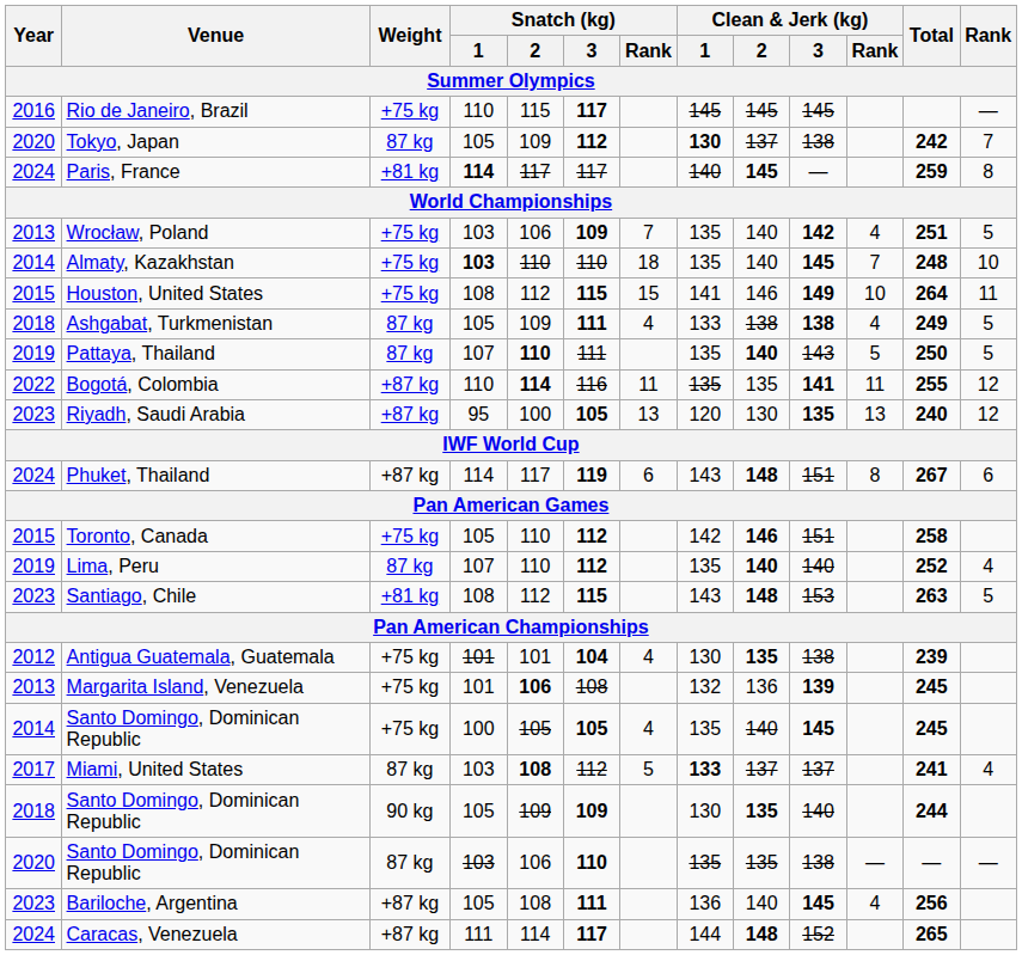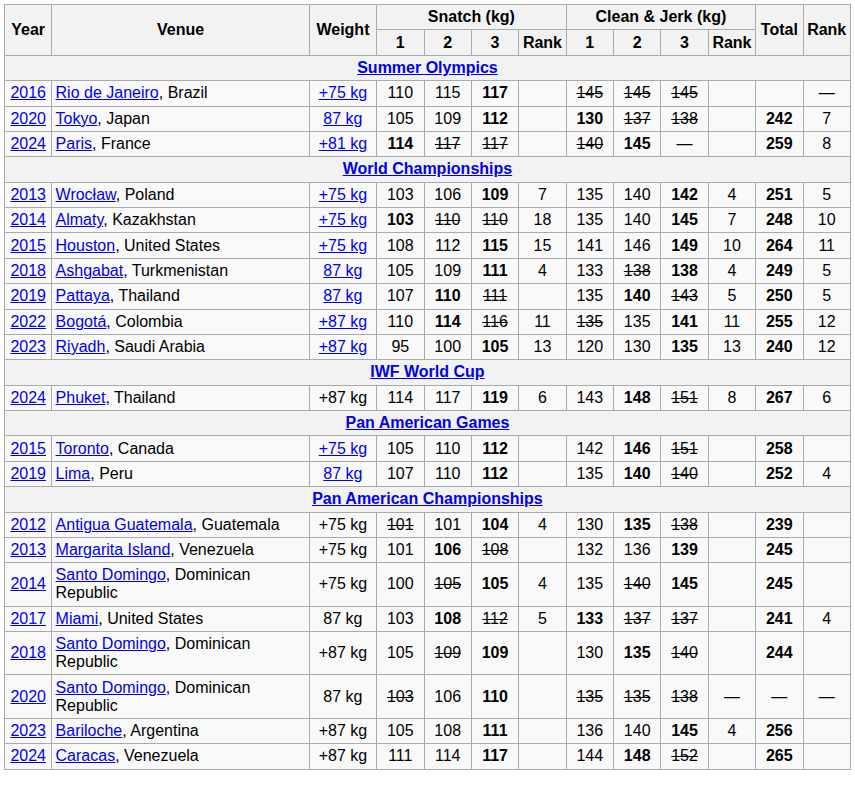 <table class = "wikitable" style="text-align:center;">
 <tr>
 <th rowspan=2 width=40>Year</th>
 <th rowspan=2 width=250>Venue</th>
 <th rowspan=2 width=60>Weight</th>
 <th colspan=4>Snatch (kg)</th>
 <th colspan=4>Clean & Jerk (kg)</th>
 <th rowspan=2 width=40>Total</th>
 <th rowspan=2 width=40>Rank</th>
 </tr>
 <tr>
 <th width=40>1</th>
 <th width=40>2</th>
 <th width=40>3</th>
 <th width=40>Rank</th>
 <th width=40>1</th>
 <th width=40>2</th>
 <th width=40>3</th>
 <th width=40>Rank</th>
 </tr>
 <tr>
 <th colspan=13><a href='#'>Summer Olympics</a></th>
 </tr>
 <tr>
 <td><a href='#'>2016</a></td>
 <td align=left><a href='#'>Rio de Janeiro</a>, Brazil</td>
 <td><a href='#'>+75 kg</a></td>
 <td>110</td>
 <td>115</td>
 <td><strong>117</strong></td>
 <td></td>
 <td><s>145</s></td>
 <td><s>145</s></td>
 <td><s>145</s></td>
 <td></td>
 <td></td>
 <td>—</td>
 </tr>
 <tr>
 <td><a href='#'>2020</a></td>
 <td align=left><a href='#'>Tokyo</a>, Japan</td>
 <td><a href='#'>87 kg</a></td>
 <td>105</td>
 <td>109</td>
 <td><strong>112</strong></td>
 <td></td>
 <td><strong>130</strong></td>
 <td><s>137</s></td>
 <td><s>138</s></td>
 <td></td>
 <td><strong>242</strong></td>
 <td>7</td>
 </tr>
 <tr>
 <td><a href='#'>2024</a></td>
 <td align=left><a href='#'>Paris</a>, France</td>
 <td><a href='#'>+81 kg</a></td>
 <td><strong>114</strong></td>
 <td><s>117</s></td>
 <td><s>117</s></td>
 <td></td>
 <td><s>140</s></td>
 <td><strong>145</strong></td>
 <td>—</td>
 <td></td>
 <td><strong>259</strong></td>
 <td>8</td>
 </tr>
 <tr>
 <th colspan=13><a href='#'>World Championships</a></th>
 </tr>
 <tr>
 <td><a href='#'>2013</a></td>
 <td align="left"><a href='#'>Wrocław</a>, Poland</td>
 <td><a href='#'>+75 kg</a></td>
 <td>103</td>
 <td>106</td>
 <td><strong>109</strong></td>
 <td>7</td>
 <td>135</td>
 <td>140</td>
 <td><strong>142</strong></td>
 <td>4</td>
 <td><strong>251</strong></td>
 <td>5</td>
 </tr>
 <tr>
 <td><a href='#'>2014</a></td>
 <td align=left><a href='#'>Almaty</a>, Kazakhstan</td>
 <td><a href='#'>+75 kg</a></td>
 <td><strong>103</strong></td>
 <td><s>110</s></td>
 <td><s>110</s></td>
 <td>18</td>
 <td>135</td>
 <td>140</td>
 <td><strong>145</strong></td>
 <td>7</td>
 <td><strong>248</strong></td>
 <td>10</td>
 </tr>
 <tr>
 <td><a href='#'>2015</a></td>
 <td align="left"><a href='#'>Houston</a>, United States</td>
 <td><a href='#'>+75 kg</a></td>
 <td>108</td>
 <td>112</td>
 <td><strong>115</strong></td>
 <td>15</td>
 <td>141</td>
 <td>146</td>
 <td><strong>149</strong></td>
 <td>10</td>
 <td><strong>264</strong></td>
 <td>11</td>
 </tr>
 <tr>
 <td><a href='#'>2018</a></td>
 <td align=left><a href='#'>Ashgabat</a>, Turkmenistan</td>
 <td><a href='#'>87 kg</a></td>
 <td>105</td>
 <td>109</td>
 <td><strong>111</strong></td>
 <td>4</td>
 <td>133</td>
 <td><s>138</s></td>
 <td><strong>138</strong></td>
 <td>4</td>
 <td><strong>249</strong></td>
 <td>5</td>
 </tr>
 <tr>
 <td><a href='#'>2019</a></td>
 <td align=left><a href='#'>Pattaya</a>, Thailand</td>
 <td><a href='#'>87 kg</a></td>
 <td>107</td>
 <td><strong>110</strong></td>
 <td><s>111</s></td>
 <td></td>
 <td>135</td>
 <td><strong>140</strong></td>
 <td><s>143</s></td>
 <td>5</td>
 <td><strong>250</strong></td>
 <td>5</td>
 </tr>
 <tr>
 <td><a href='#'>2022</a></td>
 <td align=left><a href='#'>Bogotá</a>, Colombia</td>
 <td><a href='#'>+87 kg</a></td>
 <td>110</td>
 <td><strong>114</strong></td>
 <td><s>116</s></td>
 <td>11</td>
 <td><s>135</s></td>
 <td>135</td>
 <td><strong>141</strong></td>
 <td>11</td>
 <td><strong>255</strong></td>
 <td>12</td>
 </tr>
 <tr>
 <td><a href='#'>2023</a></td>
 <td align=left><a href='#'>Riyadh</a>, Saudi Arabia</td>
 <td><a href='#'>+87 kg</a></td>
 <td>95</td>
 <td>100</td>
 <td><strong>105</strong></td>
 <td>13</td>
 <td>120</td>
 <td>130</td>
 <td><strong>135</strong></td>
 <td>13</td>
 <td><strong>240</strong></td>
 <td>12</td>
 </tr>
 <tr>
 <th colspan=13><a href='#'>IWF World Cup</a></th>
 </tr>
 <tr>
 <td><a href='#'>2024</a></td>
 <td align=left><a href='#'>Phuket</a>, Thailand</td>
 <td>+87 kg</td>
 <td>114</td>
 <td>117</td>
 <td><strong>119</strong></td>
 <td>6</td>
 <td>143</td>
 <td><strong>148</strong></td>
 <td><s>151</s></td>
 <td>8</td>
 <td><strong>267</strong></td>
 <td>6</td>
 </tr>
 <tr>
 <th colspan=13><a href='#'>Pan American Games</a></th>
 </tr>
 <tr>
 <td><a href='#'>2015</a></td>
 <td align=left><a href='#'>Toronto</a>, Canada</td>
 <td><a href='#'>+75 kg</a></td>
 <td>105</td>
 <td>110</td>
 <td><strong>112</strong></td>
 <td></td>
 <td>142</td>
 <td><strong>146</strong></td>
 <td><s>151</s></td>
 <td></td>
 <td><strong>258</strong></td>
 <td></td>
 </tr>
 <tr>
 <td><a href='#'>2019</a></td>
 <td align=left><a href='#'>Lima</a>, Peru</td>
 <td><a href='#'>87 kg</a></td>
 <td>107</td>
 <td>110</td>
 <td><strong>112</strong></td>
 <td></td>
 <td>135</td>
 <td><strong>140</strong></td>
 <td><s>140</s></td>
 <td></td>
 <td><strong>252</strong></td>
 <td>4</td>
 </tr>
 <tr>
-<td><a href='#'>2023</a></td>
-<td align=left><a href='#'>Santiago</a>, Chile</td>
-<td><a href='#'>+81 kg</a></td>
-<td>108</td>
-<td>112</td>
-<td><strong>115</strong></td>
-<td></td>
-<td>143</td>
-<td><strong>148</strong></td>
-<td><s>153</s></td>
-<td></td>
-<td><strong>263</strong></td>
-<td>5</td>
-</tr>
-<tr>
 <th colspan=13><a href='#'>Pan American Championships</a></th>
 </tr>
 <tr>
 <td><a href='#'>2012</a></td>
 <td align=left><a href='#'>Antigua Guatemala</a>, Guatemala</td>
 <td>+75 kg</td>
 <td><s>101</s></td>
 <td>101</td>
 <td><strong>104</strong></td>
 <td>4</td>
 <td>130</td>
 <td><strong>135</strong></td>
 <td><s>138</s></td>
 <td></td>
 <td><strong>239</strong></td>
 <td></td>
 </tr>
 <tr>
 <td><a href='#'>2013</a></td>
 <td align=left><a href='#'>Margarita Island</a>, Venezuela</td>
 <td>+75 kg</td>
 <td>101</td>
 <td><strong>106</strong></td>
 <td><s>108</s></td>
 <td></td>
 <td>132</td>
 <td>136</td>
 <td><strong>139</strong></td>
 <td></td>
 <td><strong>245</strong></td>
 <td></td>
 </tr>
 <tr>
 <td><a href='#'>2014</a></td>
 <td align=left><a href='#'>Santo Domingo</a>, Dominican Republic</td>
 <td>+75 kg</td>
 <td>100</td>
 <td><s>105</s></td>
 <td><strong>105</strong></td>
 <td>4</td>
 <td>135</td>
 <td><s>140</s></td>
 <td><strong>145</strong></td>
 <td></td>
 <td><strong>245</strong></td>
 <td></td>
 </tr>
 <tr>
 <td><a href='#'>2017</a></td>
 <td align=left><a href='#'>Miami</a>, United States</td>
 <td>87 kg</td>
 <td>103</td>
 <td><strong>108</strong></td>
 <td><s>112</s></td>
 <td>5</td>
 <td><strong>133</strong></td>
 <td><s>137</s></td>
 <td><s>137</s></td>
 <td></td>
 <td><strong>241</strong></td>
 <td>4</td>
 </tr>
 <tr>
 <td><a href='#'>2018</a></td>
 <td align=left><a href='#'>Santo Domingo</a>, Dominican Republic</td>
-<td>90 kg</td>
+<td>+87 kg</td>
 <td>105</td>
 <td><s>109</s></td>
 <td><strong>109</strong></td>
 <td></td>
 <td>130</td>
 <td><strong>135</strong></td>
 <td><s>140</s></td>
 <td></td>
 <td><strong>244</strong></td>
 <td></td>
 </tr>
 <tr>
 <td><a href='#'>2020</a></td>
 <td align=left><a href='#'>Santo Domingo</a>, Dominican Republic</td>
 <td>87 kg</td>
 <td><s>103</s></td>
 <td>106</td>
 <td><strong>110</strong></td>
 <td></td>
 <td><s>135</s></td>
 <td><s>135</s></td>
 <td><s>138</s></td>
 <td>—</td>
 <td>—</td>
 <td>—</td>
 </tr>
 <tr>
 <td><a href='#'>2023</a></td>
 <td align=left><a href='#'>Bariloche</a>, Argentina</td>
 <td>+87 kg</td>
 <td>105</td>
 <td>108</td>
 <td><strong>111</strong></td>
 <td></td>
 <td>136</td>
 <td>140</td>
 <td><strong>145</strong></td>
 <td>4</td>
 <td><strong>256</strong></td>
 <td></td>
 </tr>
 <tr>
 <td><a href='#'>2024</a></td>
 <td align=left><a href='#'>Caracas</a>, Venezuela</td>
 <td>+87 kg</td>
 <td>111</td>
 <td>114</td>
 <td><strong>117</strong></td>
 <td></td>
 <td>144</td>
 <td><strong>148</strong></td>
 <td><s>152</s></td>
 <td></td>
 <td><strong>265</strong></td>
 <td></td>
 </tr>
 </table>
